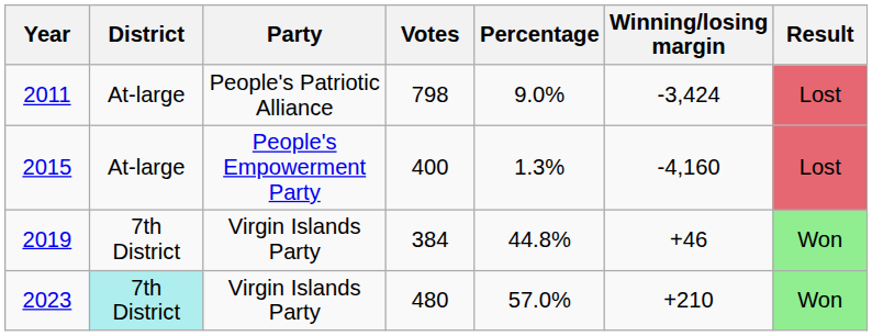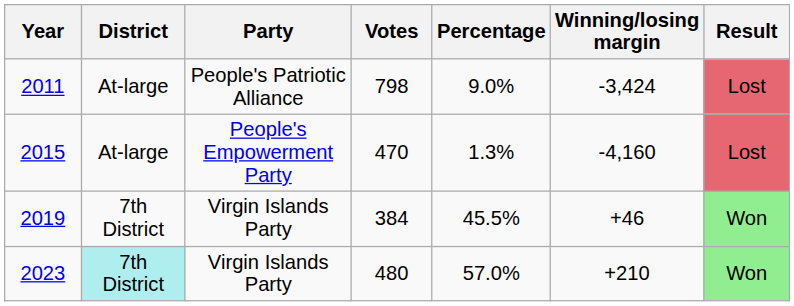 <table class="wikitable" style="margin: 1em auto 1em auto">
 <tr>
 <th align="center" width="75">Year</th>
 <th align="center" width="100">District</th>
 <th align="center" width="150">Party</th>
 <th align="center" width="75">Votes</th>
 <th align="center" width="75">Percentage</th>
 <th align="center" width="75">Winning/losing margin</th>
 <th align="center" width="75">Result</th>
 </tr>
 <tr>
 <td align="center"><a href='#'>2011</a></td>
 <td align="center">At-large</td>
 <td align="center">People's Patriotic Alliance</td>
 <td align="center">798</td>
 <td align="center">9.0%</td>
 <td align="center">-3,424</td>
 <td align="center" style="background: #E66771;">Lost</td>
 </tr>
 <tr>
 <td align="center"><a href='#'>2015</a></td>
 <td align="center">At-large</td>
 <td align="center"><a href='#'>People's Empowerment Party</a></td>
-<td align="center">400</td>
+<td align="center">470</td>
 <td align="center">1.3%</td>
 <td align="center">-4,160</td>
 <td align="center" style="background: #E66771;">Lost</td>
 </tr>
 <tr>
 <td align="center"><a href='#'>2019</a></td>
 <td align="center">7th District</td>
 <td align="center">Virgin Islands Party</td>
 <td align="center">384</td>
-<td align="center">44.8%</td>
+<td align="center">45.5%</td>
 <td align="center">+46</td>
 <td align="center" style="background: #90EE90;">Won</td>
 </tr>
 <tr>
 <td align="center"><a href='#'>2023</a></td>
 <td align="center" style="background: paleturquoise;">7th District</td>
 <td align="center">Virgin Islands Party</td>
 <td align="center">480</td>
 <td align="center">57.0%</td>
 <td align="center">+210</td>
 <td align="center" style="background: #90EE90;">Won</td>
 </tr>
 </table>
